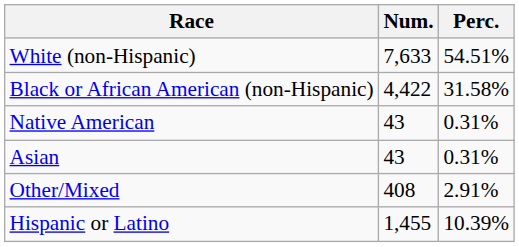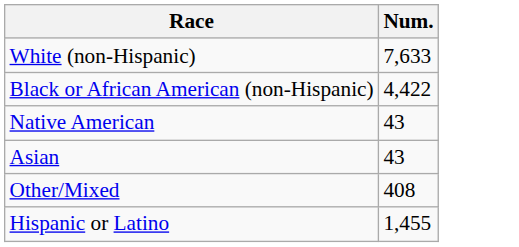 <table class="wikitable">
 <tr>
 <th>Race</th>
 <th>Num.</th>
-<th>Perc.</th>
 </tr>
 <tr>
 <td><a href='#'>White</a> (non-Hispanic)</td>
 <td>7,633</td>
-<td>54.51%</td>
 </tr>
 <tr>
 <td><a href='#'>Black or African American</a> (non-Hispanic)</td>
 <td>4,422</td>
-<td>31.58%</td>
 </tr>
 <tr>
 <td><a href='#'>Native American</a></td>
 <td>43</td>
-<td>0.31%</td>
 </tr>
 <tr>
 <td><a href='#'>Asian</a></td>
 <td>43</td>
-<td>0.31%</td>
 </tr>
 <tr>
 <td><a href='#'>Other/Mixed</a></td>
 <td>408</td>
-<td>2.91%</td>
 </tr>
 <tr>
 <td><a href='#'>Hispanic</a> or <a href='#'>Latino</a></td>
 <td>1,455</td>
-<td>10.39%</td>
 </tr>
 </table>
